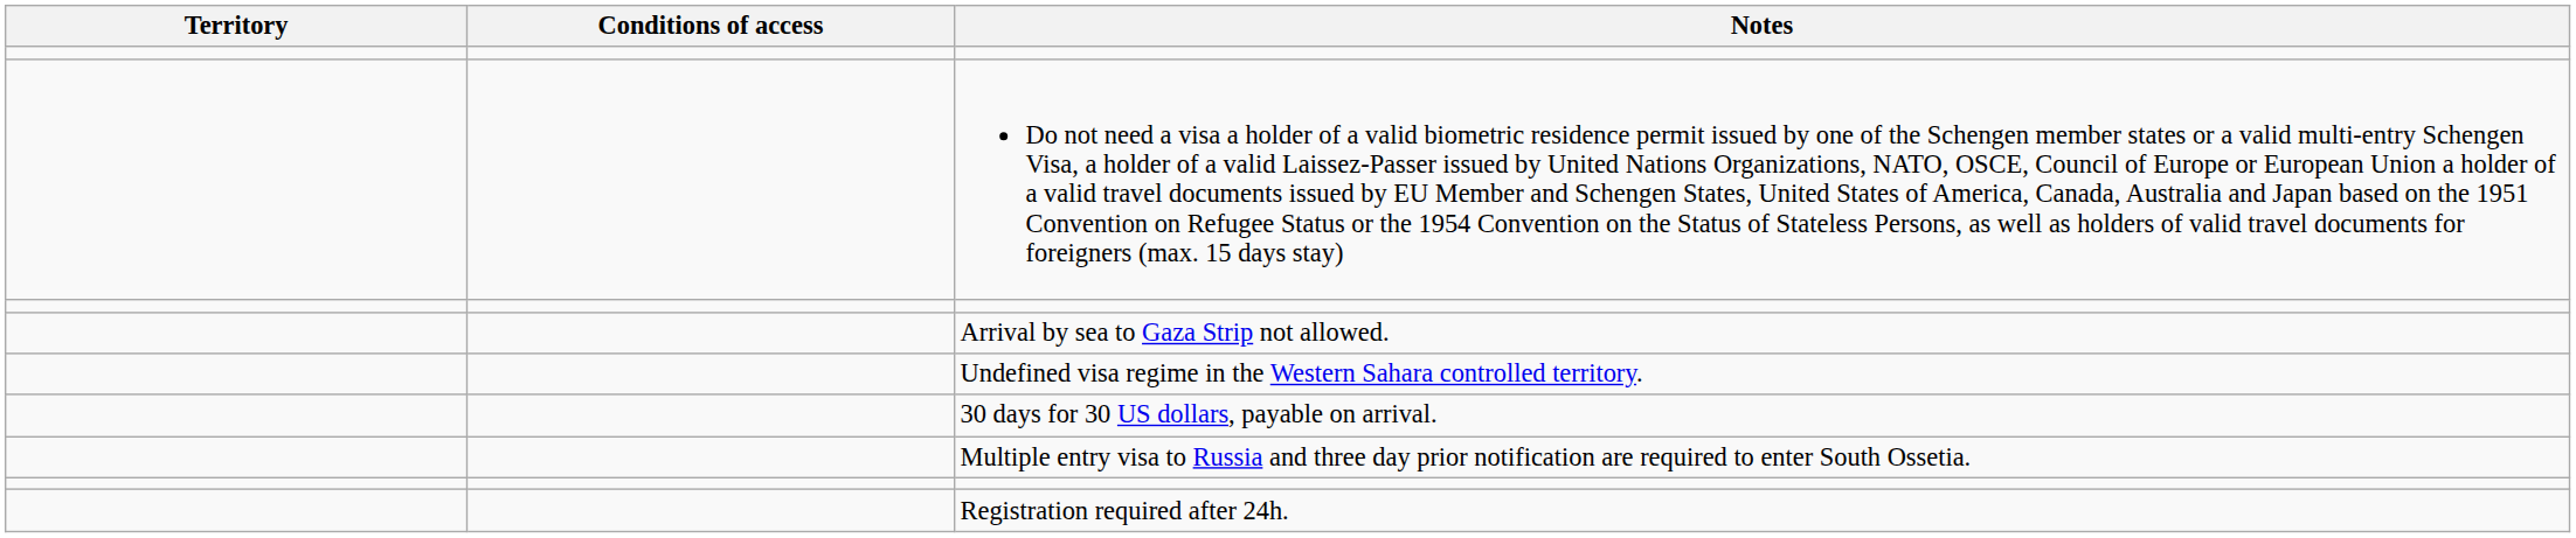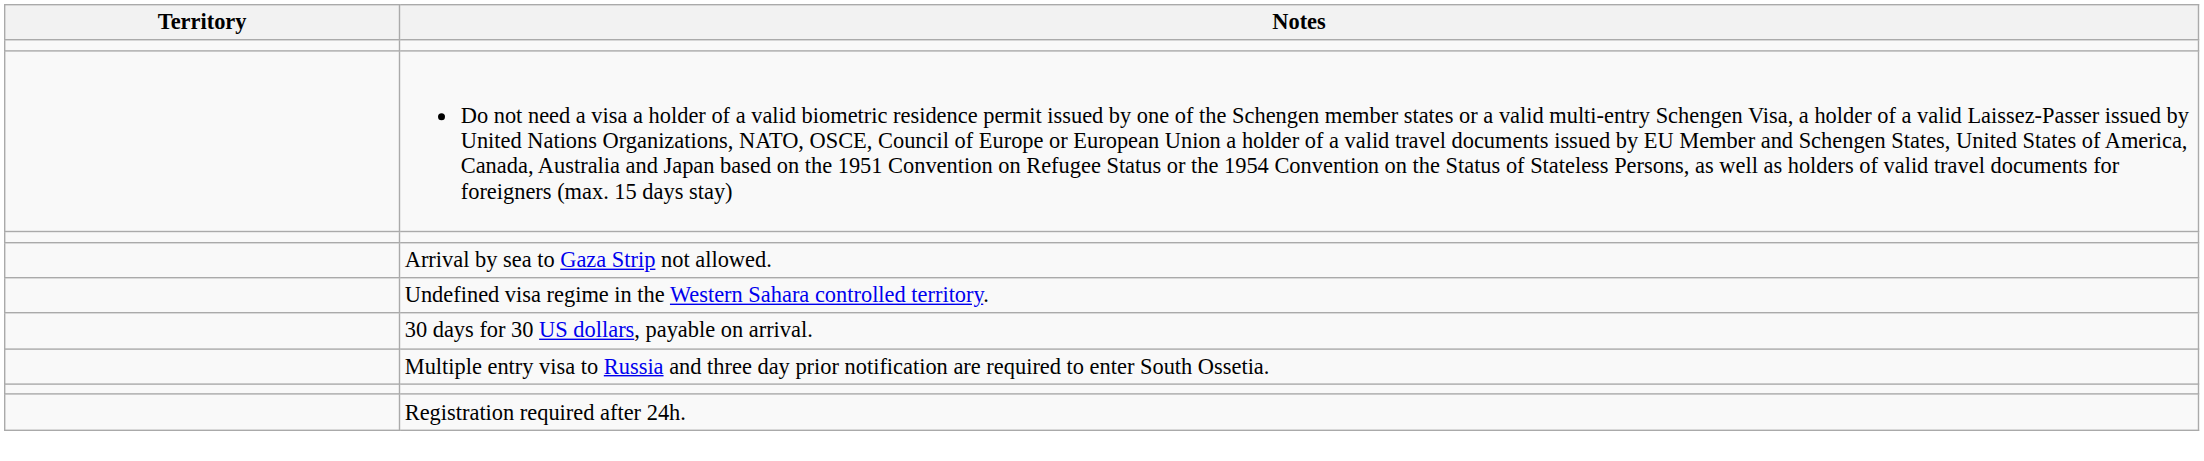 <table class="wikitable" style="text-align: left; table-layout: fixed;">
 <tr>
 <th width="18%">Territory</th>
-<th width="19%">Conditions of access</th>
 <th>Notes</th>
 </tr>
 <tr>
 <td></td>
 <td></td>
-<td></td>
 </tr>
 <tr>
-<td></td>
 <td></td>
 <td><br><ul><li>Do not need a visa a holder of a valid biometric residence permit issued by one of the Schengen member states or a valid multi-entry Schengen Visa, a holder of a valid Laissez-Passer issued by United Nations Organizations, NATO, OSCE, Council of Europe or European Union a holder of a valid travel documents issued by EU Member and Schengen States, United States of America, Canada, Australia and Japan based on the 1951 Convention on Refugee Status or the 1954 Convention on the Status of Stateless Persons, as well as holders of valid travel documents for foreigners (max. 15 days stay)</li></ul></td>
 </tr>
 <tr>
 <td></td>
 <td></td>
-<td></td>
 </tr>
 <tr>
-<td></td>
 <td></td>
 <td>Arrival by sea to <a href='#'>Gaza Strip</a> not allowed.</td>
 </tr>
 <tr>
 <td></td>
-<td></td>
 <td>Undefined visa regime in the <a href='#'>Western Sahara controlled territory</a>.</td>
 </tr>
 <tr>
 <td></td>
-<td></td>
 <td>30 days for 30 <a href='#'>US dollars</a>, payable on arrival.</td>
 </tr>
 <tr>
-<td></td>
 <td></td>
 <td>Multiple entry visa to <a href='#'>Russia</a> and three day prior notification are required to enter South Ossetia.</td>
 </tr>
 <tr>
 <td></td>
 <td></td>
-<td></td>
 </tr>
 <tr>
-<td></td>
 <td></td>
 <td>Registration required after 24h.</td>
 </tr>
 </table>
